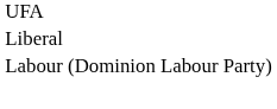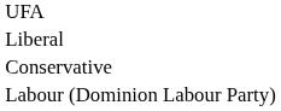 <table style="margin-top:1em">
 <tr>
 <td width=20 > </td>
 <td>UFA</td>
 </tr>
 <tr>
 <td> </td>
 <td>Liberal</td>
 </tr>
 <tr>
 <td> </td>
+<td>Conservative</td>
+</tr>
+<tr>
+<td> </td>
 <td>Labour (Dominion Labour Party)</td>
 </tr>
 </table>
